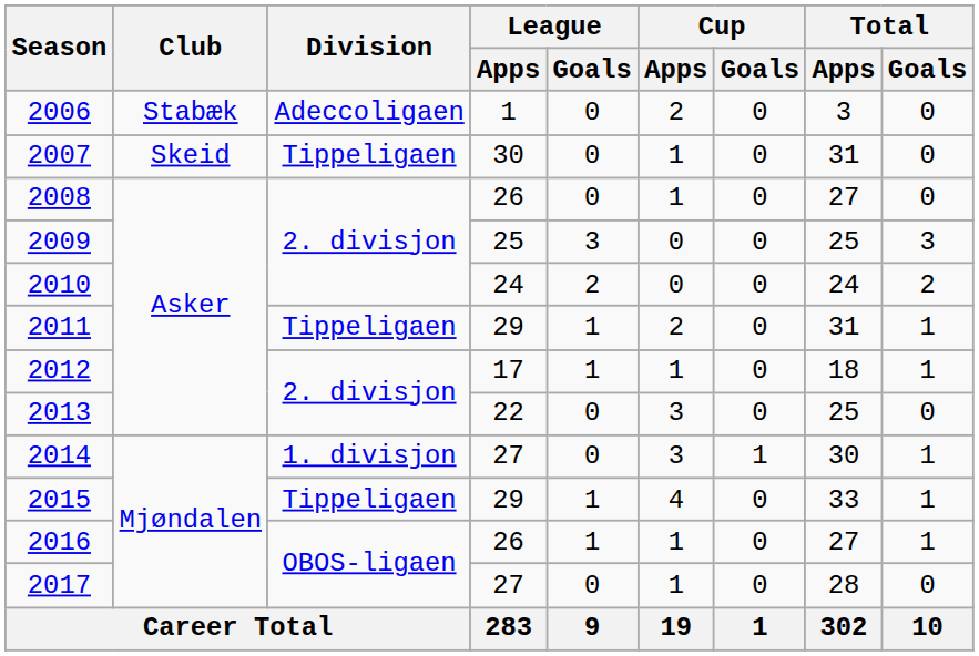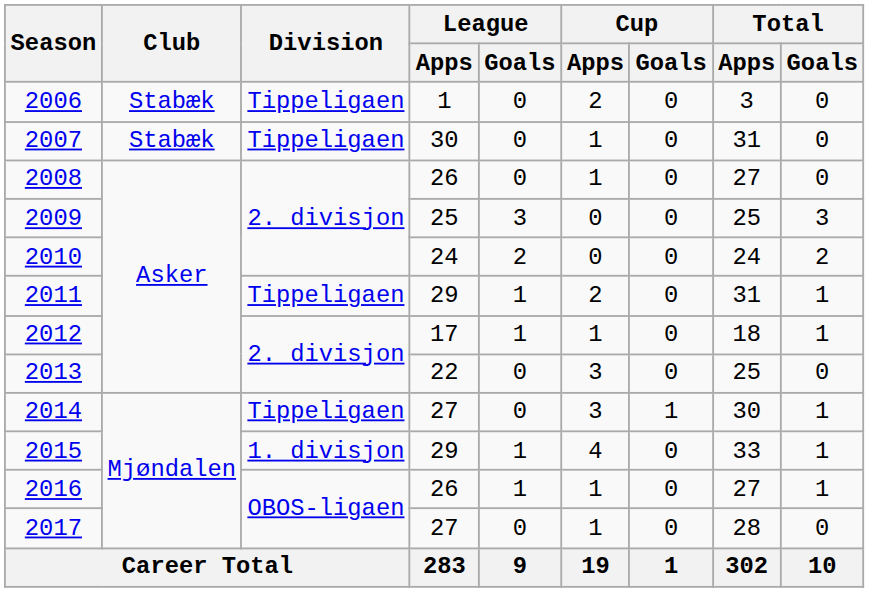 <table class="wikitable" style="text-align: center;">
 <tr>
 <th rowspan="2">Season</th>
 <th rowspan="2">Club</th>
 <th rowspan="2">Division</th>
 <th colspan="2">League</th>
 <th colspan="2">Cup</th>
 <th colspan="2">Total</th>
 </tr>
 <tr>
 <th>Apps</th>
 <th>Goals</th>
 <th>Apps</th>
 <th>Goals</th>
 <th>Apps</th>
 <th>Goals</th>
 </tr>
 <tr>
 <td><a href='#'>2006</a></td>
 <td rowspan="1" valign="center"><a href='#'>Stabæk</a></td>
-<td rowspan="1" valign="center"><a href='#'>Adeccoligaen</a></td>
+<td rowspan="1" valign="center"><a href='#'>Tippeligaen</a></td>
 <td>1</td>
 <td>0</td>
 <td>2</td>
 <td>0</td>
 <td>3</td>
 <td>0</td>
 </tr>
 <tr>
 <td><a href='#'>2007</a></td>
-<td rowspan="1" valign="center"><a href='#'>Skeid</a></td>
+<td rowspan="1" valign="center"><a href='#'>Stabæk</a></td>
 <td rowspan="1" valign="center"><a href='#'>Tippeligaen</a></td>
 <td>30</td>
 <td>0</td>
 <td>1</td>
 <td>0</td>
 <td>31</td>
 <td>0</td>
 </tr>
 <tr>
 <td><a href='#'>2008</a></td>
 <td rowspan="6" valign="center"><a href='#'>Asker</a></td>
 <td rowspan="3" valign="center"><a href='#'>2. divisjon</a></td>
 <td>26</td>
 <td>0</td>
 <td>1</td>
 <td>0</td>
 <td>27</td>
 <td>0</td>
 </tr>
 <tr>
 <td><a href='#'>2009</a></td>
 <td>25</td>
 <td>3</td>
 <td>0</td>
 <td>0</td>
 <td>25</td>
 <td>3</td>
 </tr>
 <tr>
 <td><a href='#'>2010</a></td>
 <td>24</td>
 <td>2</td>
 <td>0</td>
 <td>0</td>
 <td>24</td>
 <td>2</td>
 </tr>
 <tr>
 <td><a href='#'>2011</a></td>
 <td rowspan="1" valign="center"><a href='#'>Tippeligaen</a></td>
 <td>29</td>
 <td>1</td>
 <td>2</td>
 <td>0</td>
 <td>31</td>
 <td>1</td>
 </tr>
 <tr>
 <td><a href='#'>2012</a></td>
 <td rowspan="2" valign="center"><a href='#'>2. divisjon</a></td>
 <td>17</td>
 <td>1</td>
 <td>1</td>
 <td>0</td>
 <td>18</td>
 <td>1</td>
 </tr>
 <tr>
 <td><a href='#'>2013</a></td>
 <td>22</td>
 <td>0</td>
 <td>3</td>
 <td>0</td>
 <td>25</td>
 <td>0</td>
 </tr>
 <tr>
 <td><a href='#'>2014</a></td>
 <td rowspan="4" valign="center"><a href='#'>Mjøndalen</a></td>
-<td rowspan="1" valign="center"><a href='#'>1. divisjon</a></td>
+<td rowspan="1" valign="center"><a href='#'>Tippeligaen</a></td>
 <td>27</td>
 <td>0</td>
 <td>3</td>
 <td>1</td>
 <td>30</td>
 <td>1</td>
 </tr>
 <tr>
 <td><a href='#'>2015</a></td>
-<td rowspan="1" valign="center"><a href='#'>Tippeligaen</a></td>
+<td rowspan="1" valign="center"><a href='#'>1. divisjon</a></td>
 <td>29</td>
 <td>1</td>
 <td>4</td>
 <td>0</td>
 <td>33</td>
 <td>1</td>
 </tr>
 <tr>
 <td><a href='#'>2016</a></td>
 <td rowspan="2" valign="center"><a href='#'>OBOS-ligaen</a></td>
 <td>26</td>
 <td>1</td>
 <td>1</td>
 <td>0</td>
 <td>27</td>
 <td>1</td>
 </tr>
 <tr>
 <td><a href='#'>2017</a></td>
 <td>27</td>
 <td>0</td>
 <td>1</td>
 <td>0</td>
 <td>28</td>
 <td>0</td>
 </tr>
 <tr>
 <th colspan="3">Career Total</th>
 <th>283</th>
 <th>9</th>
 <th>19</th>
 <th>1</th>
 <th>302</th>
 <th>10</th>
 </tr>
 </table>
